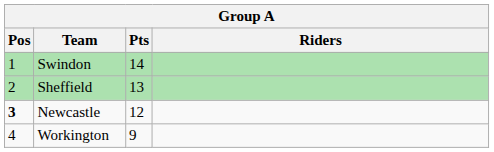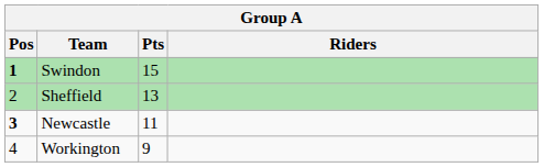 <table class="wikitable">
 <tr>
 <th colspan="4">Group A</th>
 </tr>
 <tr>
 <th width=20>Pos</th>
 <th width=90>Team</th>
 <th width=20>Pts</th>
 <th width=350>Riders</th>
 </tr>
 <tr style="background:#ACE1AF;">
-<td>1</td>
+<td><strong>1</strong></td>
 <td align=left>Swindon</td>
-<td>14</td>
+<td>15</td>
 <td></td>
 </tr>
 <tr style="background:#ACE1AF;">
 <td>2</td>
 <td align=left>Sheffield</td>
 <td>13</td>
 <td></td>
 </tr>
 <tr>
 <td><strong>3</strong></td>
 <td align=left>Newcastle</td>
-<td>12</td>
+<td>11</td>
 <td></td>
 </tr>
 <tr>
 <td>4</td>
 <td align=left>Workington</td>
 <td>9</td>
 <td></td>
 </tr>
 </table>
